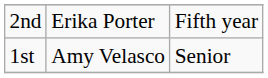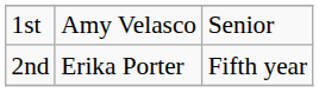 <table class="wikitable" border="1">
 <tr align=center>
+</tr>
+<tr>
+<td>1st</td>
+<td>Amy Velasco</td>
+<td>Senior</td>
 </tr>
 <tr>
 <td>2nd</td>
 <td>Erika Porter</td>
 <td>Fifth year</td>
 </tr>
 <tr>
-<td>1st</td>
-<td>Amy Velasco</td>
-<td>Senior</td>
-</tr>
-<tr>
 </tr>
 </table>
